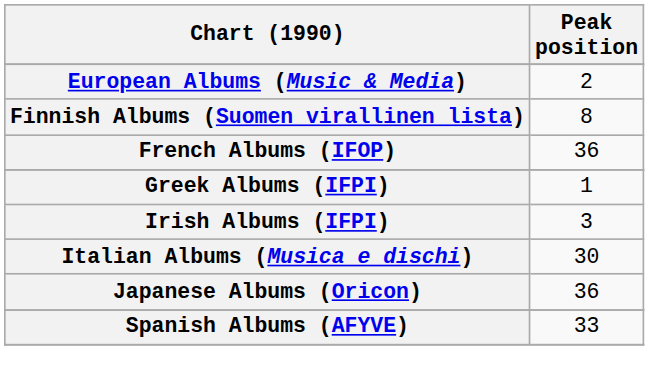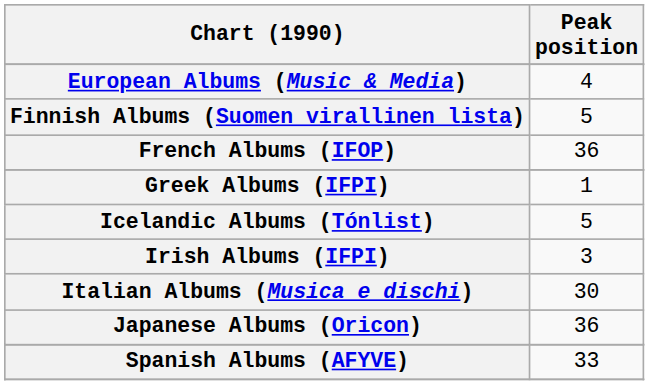 <table class="wikitable sortable plainrowheaders" style="text-align:center">
 <tr>
 <th scope="col">Chart (1990)</th>
 <th scope="col">Peak<br>position</th>
 </tr>
 <tr>
 </tr>
 <tr>
 </tr>
 <tr>
 </tr>
 <tr>
 </tr>
 <tr>
 <th scope="row"><a href='#'>European Albums</a> (<em><a href='#'>Music & Media</a></em>)</th>
-<td>2</td>
+<td>4</td>
 </tr>
 <tr>
 <th scope="row">Finnish Albums (<a href='#'>Suomen virallinen lista</a>)</th>
-<td>8</td>
+<td>5</td>
 </tr>
 <tr>
 <th scope="row">French Albums (<a href='#'>IFOP</a>)</th>
 <td>36</td>
 </tr>
 <tr>
 </tr>
 <tr>
 <th scope="row">Greek Albums (<a href='#'>IFPI</a>)</th>
 <td>1</td>
+</tr>
+<tr>
+<th scope="row">Icelandic Albums (<a href='#'>Tónlist</a>)</th>
+<td>5</td>
 </tr>
 <tr>
 <th scope="row">Irish Albums (<a href='#'>IFPI</a>)</th>
 <td>3</td>
 </tr>
 <tr>
 <th scope="row">Italian Albums (<em><a href='#'>Musica e dischi</a></em>)</th>
 <td>30</td>
 </tr>
 <tr>
 <th scope="row">Japanese Albums (<a href='#'>Oricon</a>)</th>
 <td>36</td>
 </tr>
 <tr>
 </tr>
 <tr>
 </tr>
 <tr>
 <th scope="row">Spanish Albums (<a href='#'>AFYVE</a>)</th>
 <td>33</td>
 </tr>
 <tr>
 </tr>
 <tr>
 </tr>
 <tr>
 </tr>
 <tr>
 </tr>
 </table>
